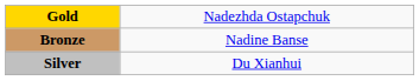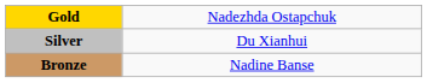 <table class="wikitable" style="text-align:center; " width="35%">
 <tr>
 <td bgcolor="gold"><strong>Gold</strong></td>
 <td><a href='#'>Nadezhda Ostapchuk</a><br>  <small><em></em></small></td>
 </tr>
 <tr>
+<td bgcolor="silver"><strong>Silver</strong></td>
+<td><a href='#'>Du Xianhui</a><br>  <small><em></em></small></td>
+</tr>
+<tr>
 <td bgcolor="CC9966"><strong>Bronze</strong></td>
 <td><a href='#'>Nadine Banse</a><br>  <small><em></em></small></td>
 </tr>
-<tr>
-<td bgcolor="silver"><strong>Silver</strong></td>
-<td><a href='#'>Du Xianhui</a><br>  <small><em></em></small></td>
-</tr>
 </table>
